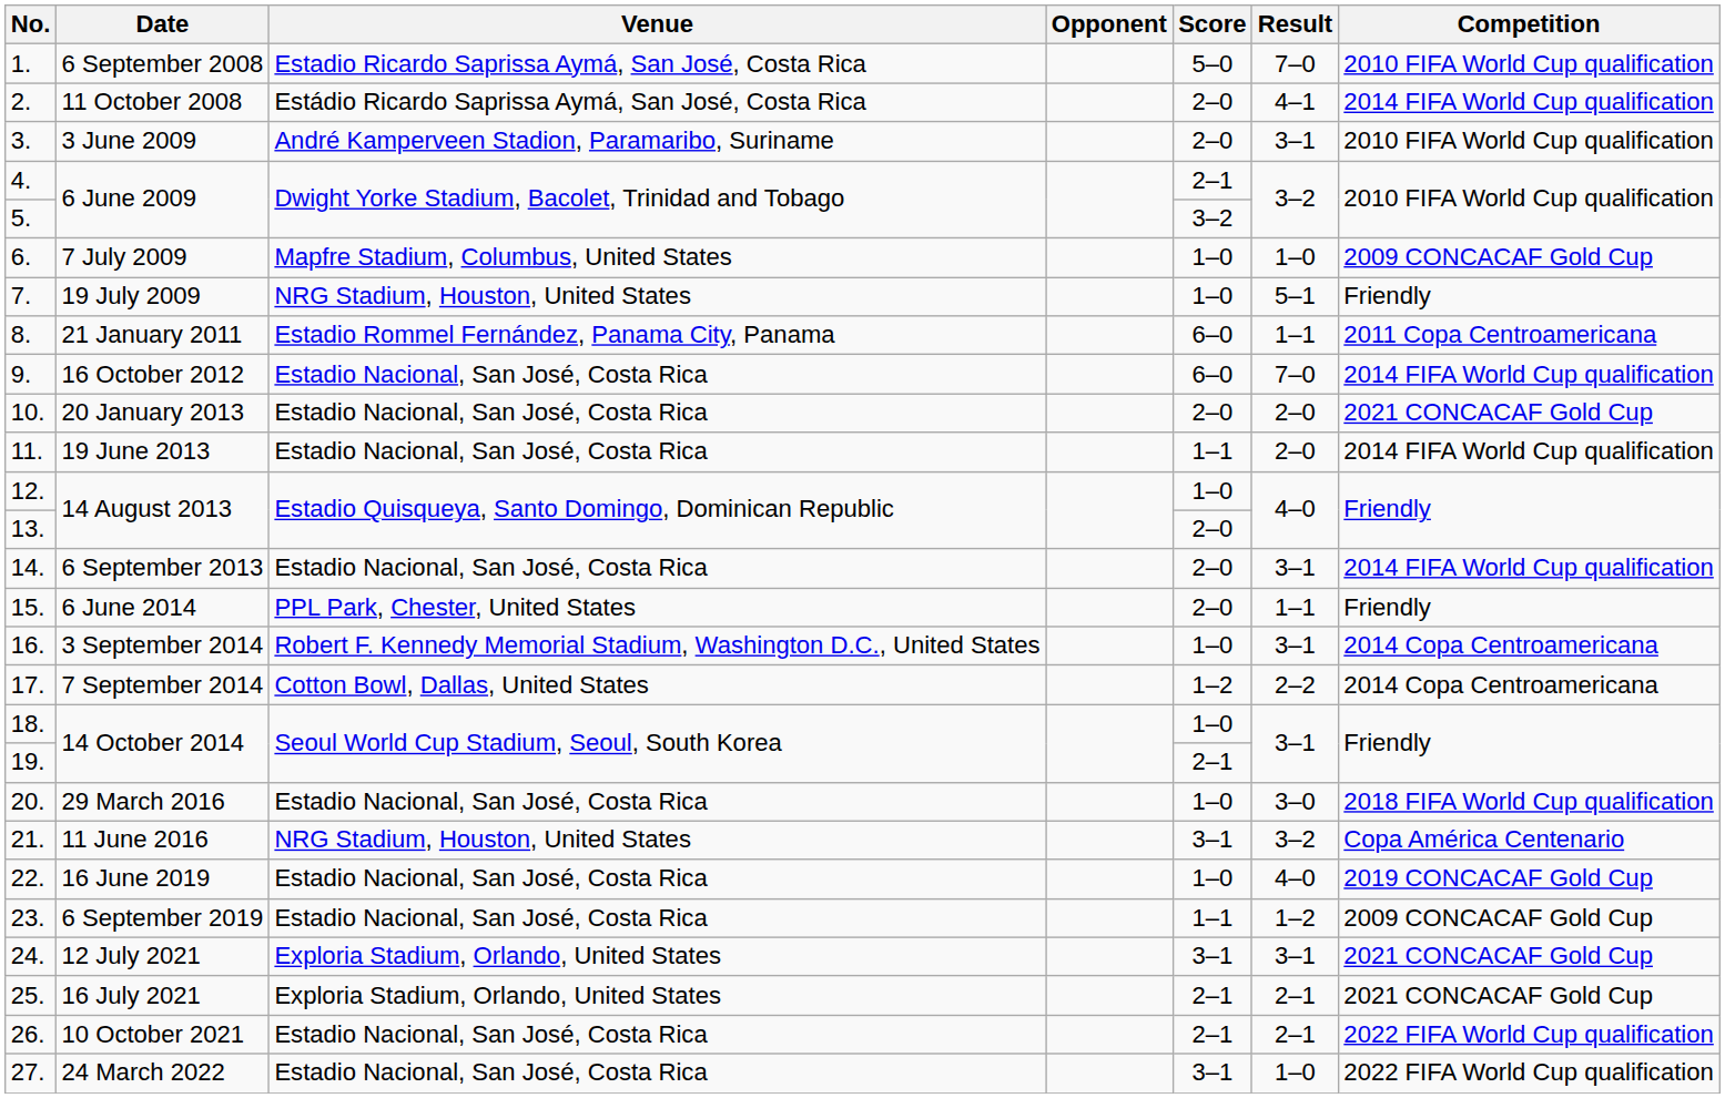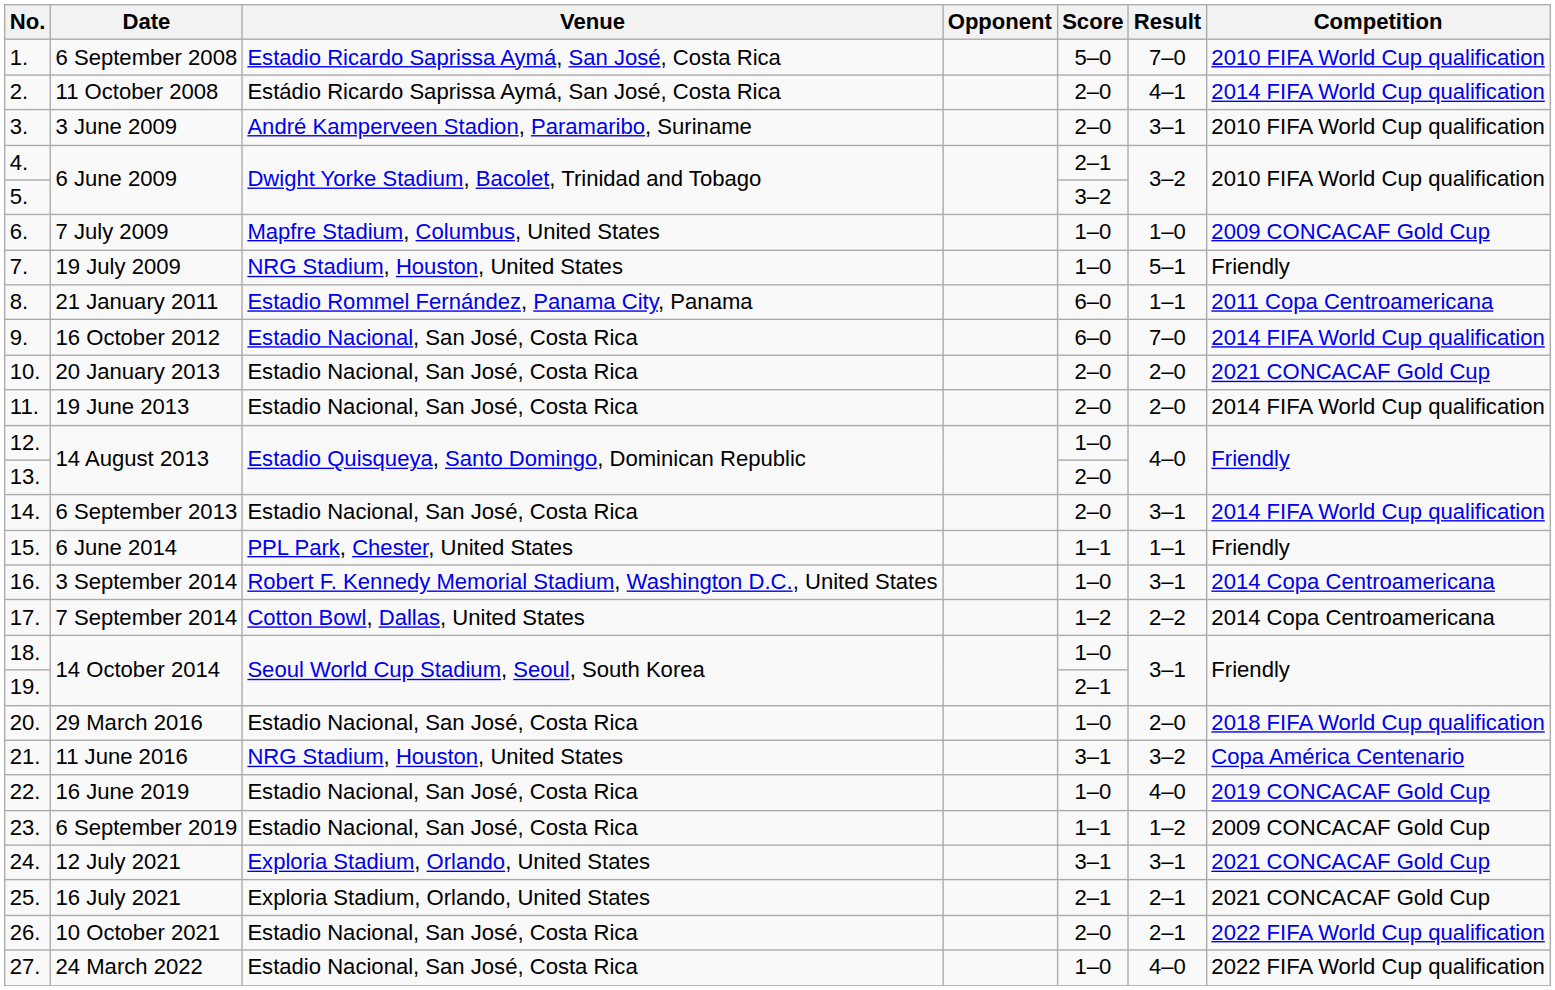 <table class="wikitable sortable">
 <tr>
 <th scope="col">No.</th>
 <th scope="col">Date</th>
 <th scope="col">Venue</th>
 <th scope="col">Opponent</th>
 <th scope="col">Score</th>
 <th scope="col">Result</th>
 <th scope="col">Competition</th>
 </tr>
 <tr>
 <td>1.</td>
 <td>6 September 2008</td>
 <td><a href='#'>Estadio Ricardo Saprissa Aymá</a>, <a href='#'>San José</a>, Costa Rica</td>
 <td></td>
 <td align="center">5–0</td>
 <td align="center">7–0</td>
 <td><a href='#'>2010 FIFA World Cup qualification</a></td>
 </tr>
 <tr>
 <td>2.</td>
 <td>11 October 2008</td>
 <td>Estádio Ricardo Saprissa Aymá, San José, Costa Rica</td>
 <td></td>
 <td align="center">2–0</td>
 <td align="center">4–1</td>
 <td><a href='#'>2014 FIFA World Cup qualification</a></td>
 </tr>
 <tr>
 <td>3.</td>
 <td>3 June 2009</td>
 <td><a href='#'>André Kamperveen Stadion</a>, <a href='#'>Paramaribo</a>, Suriname</td>
 <td></td>
 <td align="center">2–0</td>
 <td align="center">3–1</td>
 <td>2010 FIFA World Cup qualification</td>
 </tr>
 <tr>
 <td>4.</td>
 <td rowspan=2>6 June 2009</td>
 <td rowspan=2><a href='#'>Dwight Yorke Stadium</a>, <a href='#'>Bacolet</a>, Trinidad and Tobago</td>
 <td rowspan=2></td>
 <td align="center">2–1</td>
 <td rowspan=2 style="text-align:center">3–2</td>
 <td rowspan="2">2010 FIFA World Cup qualification</td>
 </tr>
 <tr>
 <td>5.</td>
 <td align="center">3–2</td>
 </tr>
 <tr>
 <td>6.</td>
 <td>7 July 2009</td>
 <td><a href='#'>Mapfre Stadium</a>, <a href='#'>Columbus</a>, United States</td>
 <td></td>
 <td align="center">1–0</td>
 <td align="center">1–0</td>
 <td><a href='#'>2009 CONCACAF Gold Cup</a></td>
 </tr>
 <tr>
 <td>7.</td>
 <td>19 July 2009</td>
 <td><a href='#'>NRG Stadium</a>, <a href='#'>Houston</a>, United States</td>
 <td></td>
 <td align="center">1–0</td>
 <td align="center">5–1</td>
 <td>Friendly</td>
 </tr>
 <tr>
 <td>8.</td>
 <td>21 January 2011</td>
 <td><a href='#'>Estadio Rommel Fernández</a>, <a href='#'>Panama City</a>, Panama</td>
 <td></td>
 <td align="center">6–0</td>
 <td align="center">1–1</td>
 <td><a href='#'>2011 Copa Centroamericana</a></td>
 </tr>
 <tr>
 <td>9.</td>
 <td>16 October 2012</td>
 <td><a href='#'>Estadio Nacional</a>, San José, Costa Rica</td>
 <td></td>
 <td align="center">6–0</td>
 <td align="center">7–0</td>
 <td><a href='#'>2014 FIFA World Cup qualification</a></td>
 </tr>
 <tr>
 <td>10.</td>
 <td>20 January 2013</td>
 <td>Estadio Nacional, San José, Costa Rica</td>
 <td></td>
 <td align="center">2–0</td>
 <td align="center">2–0</td>
 <td><a href='#'>2021 CONCACAF Gold Cup</a></td>
 </tr>
 <tr>
 <td>11.</td>
 <td>19 June 2013</td>
 <td>Estadio Nacional, San José, Costa Rica</td>
 <td></td>
-<td align="center">1–1</td>
+<td align="center">2–0</td>
 <td align="center">2–0</td>
 <td>2014 FIFA World Cup qualification</td>
 </tr>
 <tr>
 <td>12.</td>
 <td rowspan=2>14 August 2013</td>
 <td rowspan=2><a href='#'>Estadio Quisqueya</a>, <a href='#'>Santo Domingo</a>, Dominican Republic</td>
 <td rowspan=2></td>
 <td align="center">1–0</td>
 <td rowspan=2 style="text-align:center">4–0</td>
 <td rowspan=2><a href='#'>Friendly</a></td>
 </tr>
 <tr>
 <td>13.</td>
 <td align="center">2–0</td>
 </tr>
 <tr>
 <td>14.</td>
 <td>6 September 2013</td>
 <td>Estadio Nacional, San José, Costa Rica</td>
 <td></td>
 <td align="center">2–0</td>
 <td align="center">3–1</td>
 <td><a href='#'>2014 FIFA World Cup qualification</a></td>
 </tr>
 <tr>
 <td>15.</td>
 <td>6 June 2014</td>
 <td><a href='#'>PPL Park</a>, <a href='#'>Chester</a>, United States</td>
 <td></td>
-<td align="center">2–0</td>
+<td align="center">1–1</td>
 <td align="center">1–1</td>
 <td>Friendly</td>
 </tr>
 <tr>
 <td>16.</td>
 <td>3 September 2014</td>
 <td><a href='#'>Robert F. Kennedy Memorial Stadium</a>, <a href='#'>Washington D.C.</a>, United States</td>
 <td></td>
 <td align="center">1–0</td>
 <td align="center">3–1</td>
 <td><a href='#'>2014 Copa Centroamericana</a></td>
 </tr>
 <tr>
 <td>17.</td>
 <td>7 September 2014</td>
 <td><a href='#'>Cotton Bowl</a>, <a href='#'>Dallas</a>, United States</td>
 <td></td>
 <td align="center">1–2</td>
 <td align="center">2–2</td>
 <td>2014 Copa Centroamericana</td>
 </tr>
 <tr>
 <td>18.</td>
 <td rowspan=2>14 October 2014</td>
 <td rowspan=2><a href='#'>Seoul World Cup Stadium</a>, <a href='#'>Seoul</a>, South Korea</td>
 <td rowspan=2></td>
 <td align="center">1–0</td>
 <td rowspan=2 style="text-align:center">3–1</td>
 <td rowspan=2>Friendly</td>
 </tr>
 <tr>
 <td>19.</td>
 <td align="center">2–1</td>
 </tr>
 <tr>
 <td>20.</td>
 <td>29 March 2016</td>
 <td>Estadio Nacional, San José, Costa Rica</td>
 <td></td>
 <td align="center">1–0</td>
-<td align="center">3–0</td>
+<td align="center">2–0</td>
 <td><a href='#'>2018 FIFA World Cup qualification</a></td>
 </tr>
 <tr>
 <td>21.</td>
 <td>11 June 2016</td>
 <td><a href='#'>NRG Stadium</a>, <a href='#'>Houston</a>, United States</td>
 <td></td>
 <td align="center">3–1</td>
 <td align="center">3–2</td>
 <td><a href='#'>Copa América Centenario</a></td>
 </tr>
 <tr>
 <td>22.</td>
 <td>16 June 2019</td>
 <td>Estadio Nacional, San José, Costa Rica</td>
 <td></td>
 <td align="center">1–0</td>
 <td align="center">4–0</td>
 <td><a href='#'>2019 CONCACAF Gold Cup</a></td>
 </tr>
 <tr>
 <td>23.</td>
 <td>6 September 2019</td>
 <td>Estadio Nacional, San José, Costa Rica</td>
 <td></td>
 <td align="center">1–1</td>
 <td align="center">1–2</td>
 <td>2009 CONCACAF Gold Cup</td>
 </tr>
 <tr>
 <td>24.</td>
 <td>12 July 2021</td>
 <td><a href='#'>Exploria Stadium</a>, <a href='#'>Orlando</a>, United States</td>
 <td></td>
 <td align="center">3–1</td>
 <td align="center">3–1</td>
 <td><a href='#'>2021 CONCACAF Gold Cup</a></td>
 </tr>
 <tr>
 <td>25.</td>
 <td>16 July 2021</td>
 <td>Exploria Stadium, Orlando, United States</td>
 <td></td>
 <td align="center">2–1</td>
 <td align="center">2–1</td>
 <td>2021 CONCACAF Gold Cup</td>
 </tr>
 <tr>
 <td>26.</td>
 <td>10 October 2021</td>
 <td>Estadio Nacional, San José, Costa Rica</td>
 <td></td>
-<td align="center">2–1</td>
+<td align="center">2–0</td>
 <td align="center">2–1</td>
 <td><a href='#'>2022 FIFA World Cup qualification</a></td>
 </tr>
 <tr>
 <td>27.</td>
 <td>24 March 2022</td>
 <td>Estadio Nacional, San José, Costa Rica</td>
 <td></td>
-<td align="center">3–1</td>
 <td align="center">1–0</td>
+<td align="center">4–0</td>
 <td>2022 FIFA World Cup qualification</td>
 </tr>
 </table>
